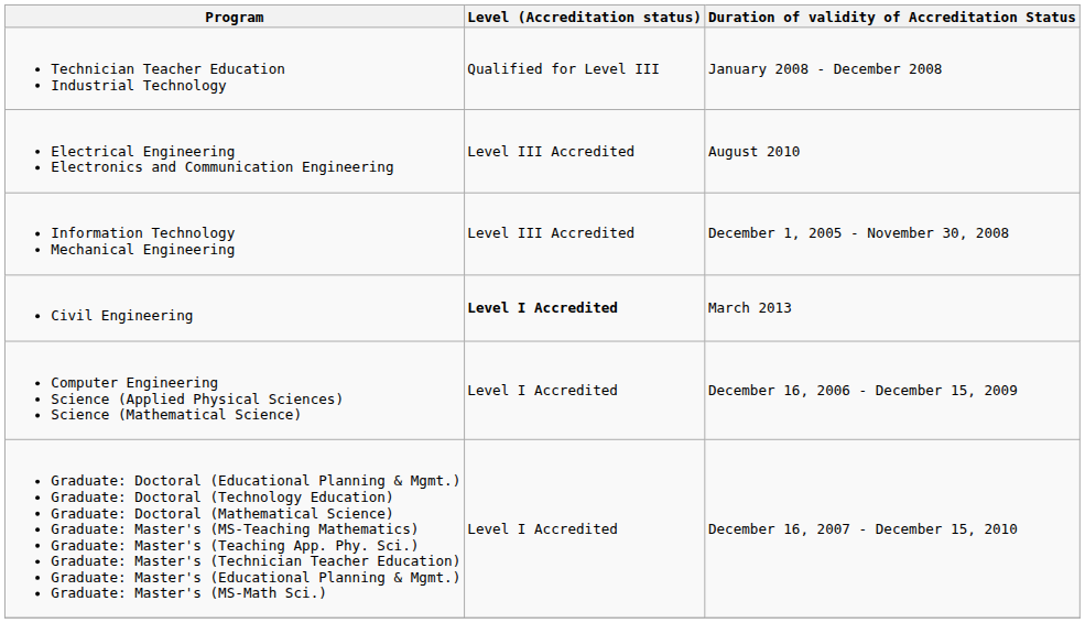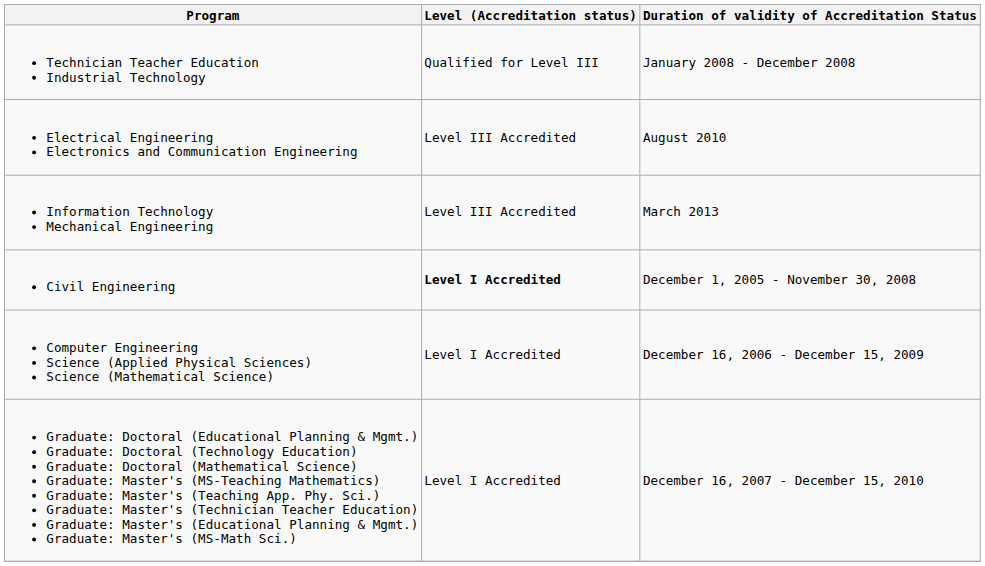 <table class="wikitable">
 <tr>
 <th>Program</th>
 <th>Level (Accreditation status)</th>
 <th>Duration of validity of Accreditation Status</th>
 </tr>
 <tr>
 <td><br><ul><li>Technician Teacher Education</li><li>Industrial Technology</li></ul></td>
 <td>Qualified for Level III</td>
 <td>January 2008 - December 2008</td>
 </tr>
 <tr>
 <td><br><ul><li>Electrical Engineering</li><li>Electronics and Communication Engineering</li></ul></td>
 <td>Level III Accredited</td>
 <td>August 2010</td>
 </tr>
 <tr>
 <td><br><ul><li>Information Technology</li><li>Mechanical Engineering</li></ul></td>
 <td>Level III Accredited</td>
-<td>December 1, 2005 - November 30, 2008</td>
+<td>March 2013</td>
 </tr>
 <tr>
 <td><br><ul><li>Civil Engineering</li></ul></td>
 <td><strong>Level I Accredited</strong></td>
-<td>March 2013</td>
+<td>December 1, 2005 - November 30, 2008</td>
 </tr>
 <tr>
 <td><br><ul><li>Computer Engineering</li><li>Science (Applied Physical Sciences)</li><li>Science (Mathematical Science)</li></ul></td>
 <td>Level I Accredited</td>
 <td>December 16, 2006 - December 15, 2009</td>
 </tr>
 <tr>
 <td><br><ul><li>Graduate: Doctoral (Educational Planning & Mgmt.)</li><li>Graduate: Doctoral (Technology Education)</li><li>Graduate: Doctoral (Mathematical Science)</li><li>Graduate: Master's (MS-Teaching Mathematics)</li><li>Graduate: Master's (Teaching App. Phy. Sci.)</li><li>Graduate: Master's (Technician Teacher Education)</li><li>Graduate: Master's (Educational Planning & Mgmt.)</li><li>Graduate: Master's (MS-Math Sci.)</li></ul></td>
 <td>Level I Accredited</td>
 <td>December 16, 2007 - December 15, 2010</td>
 </tr>
 <tr>
 </tr>
 </table>
